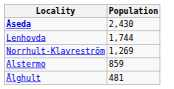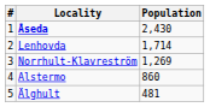 <table class="wikitable">
 <tr>
+<th>#</th>
 <th>Locality</th>
 <th>Population</th>
 </tr>
 <tr>
+<td>1</td>
 <td><strong><a href='#'>Åseda</a></strong></td>
 <td>2,430</td>
 </tr>
 <tr>
+<td>2</td>
 <td><a href='#'>Lenhovda</a></td>
-<td>1,744</td>
+<td>1,714</td>
 </tr>
 <tr>
+<td>3</td>
 <td><a href='#'>Norrhult-Klavreström</a></td>
 <td>1,269</td>
 </tr>
 <tr>
+<td>4</td>
 <td><a href='#'>Alstermo</a></td>
-<td>859</td>
+<td>860</td>
 </tr>
 <tr>
+<td>5</td>
 <td><a href='#'>Älghult</a></td>
 <td>481</td>
 </tr>
 </table>
